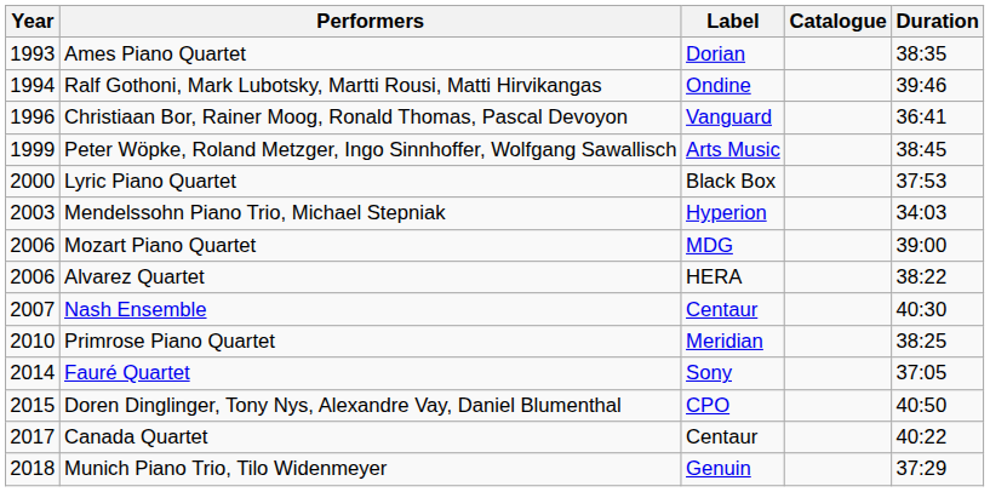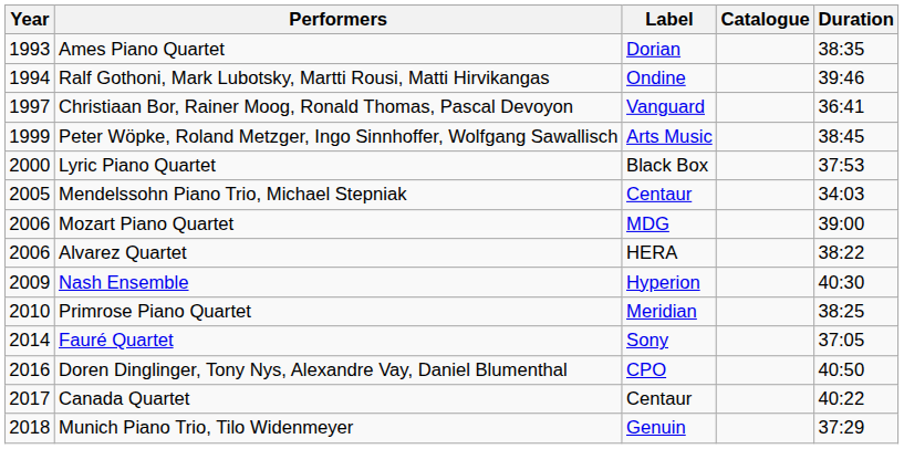 <table class="wikitable sortable">
 <tr>
 <th>Year</th>
 <th>Performers</th>
 <th>Label</th>
 <th>Catalogue</th>
 <th>Duration</th>
 </tr>
 <tr>
 <td>1993</td>
 <td>Ames Piano Quartet</td>
 <td><a href='#'>Dorian</a></td>
 <td></td>
 <td>38:35</td>
 </tr>
 <tr>
 <td>1994</td>
 <td>Ralf Gothoni, Mark Lubotsky, Martti Rousi, Matti Hirvikangas</td>
 <td><a href='#'>Ondine</a></td>
 <td></td>
 <td>39:46</td>
 </tr>
 <tr>
-<td>1996</td>
+<td>1997</td>
 <td>Christiaan Bor, Rainer Moog, Ronald Thomas, Pascal Devoyon</td>
 <td><a href='#'>Vanguard</a></td>
 <td></td>
 <td>36:41</td>
 </tr>
 <tr>
 <td>1999</td>
 <td>Peter Wöpke, Roland Metzger, Ingo Sinnhoffer, Wolfgang Sawallisch</td>
 <td><a href='#'>Arts Music</a></td>
 <td></td>
 <td>38:45</td>
 </tr>
 <tr>
 <td>2000</td>
 <td>Lyric Piano Quartet</td>
 <td>Black Box</td>
 <td></td>
 <td>37:53</td>
 </tr>
 <tr>
-<td>2003</td>
+<td>2005</td>
 <td>Mendelssohn Piano Trio, Michael Stepniak</td>
-<td><a href='#'>Hyperion</a></td>
+<td><a href='#'>Centaur</a></td>
 <td></td>
 <td>34:03</td>
 </tr>
 <tr>
 <td>2006</td>
 <td>Mozart Piano Quartet</td>
 <td><a href='#'>MDG</a></td>
 <td></td>
 <td>39:00</td>
 </tr>
 <tr>
 <td>2006</td>
 <td>Alvarez Quartet</td>
 <td>HERA</td>
 <td></td>
 <td>38:22</td>
 </tr>
 <tr>
-<td>2007</td>
+<td>2009</td>
 <td><a href='#'>Nash Ensemble</a></td>
-<td><a href='#'>Centaur</a></td>
+<td><a href='#'>Hyperion</a></td>
 <td></td>
 <td>40:30</td>
 </tr>
 <tr>
 <td>2010</td>
 <td>Primrose Piano Quartet</td>
 <td><a href='#'>Meridian</a></td>
 <td></td>
 <td>38:25</td>
 </tr>
 <tr>
 <td>2014</td>
 <td><a href='#'>Fauré Quartet</a></td>
 <td><a href='#'>Sony</a></td>
 <td></td>
 <td>37:05</td>
 </tr>
 <tr>
-<td>2015</td>
+<td>2016</td>
 <td>Doren Dinglinger, Tony Nys, Alexandre Vay, Daniel Blumenthal</td>
 <td><a href='#'>CPO</a></td>
 <td></td>
 <td>40:50</td>
 </tr>
 <tr>
 <td>2017</td>
 <td>Canada Quartet</td>
 <td>Centaur</td>
 <td></td>
 <td>40:22</td>
 </tr>
 <tr>
 <td>2018</td>
 <td>Munich Piano Trio, Tilo Widenmeyer</td>
 <td><a href='#'>Genuin</a></td>
 <td></td>
 <td>37:29</td>
 </tr>
 </table>
